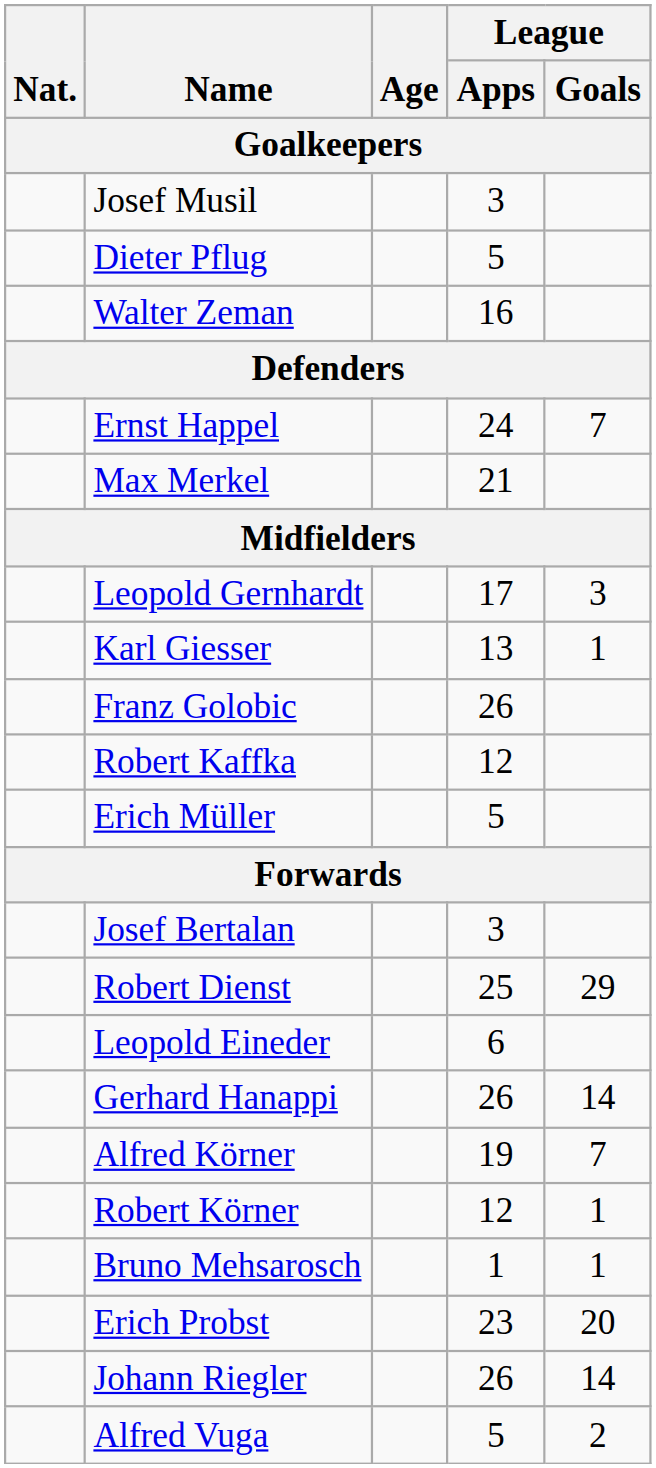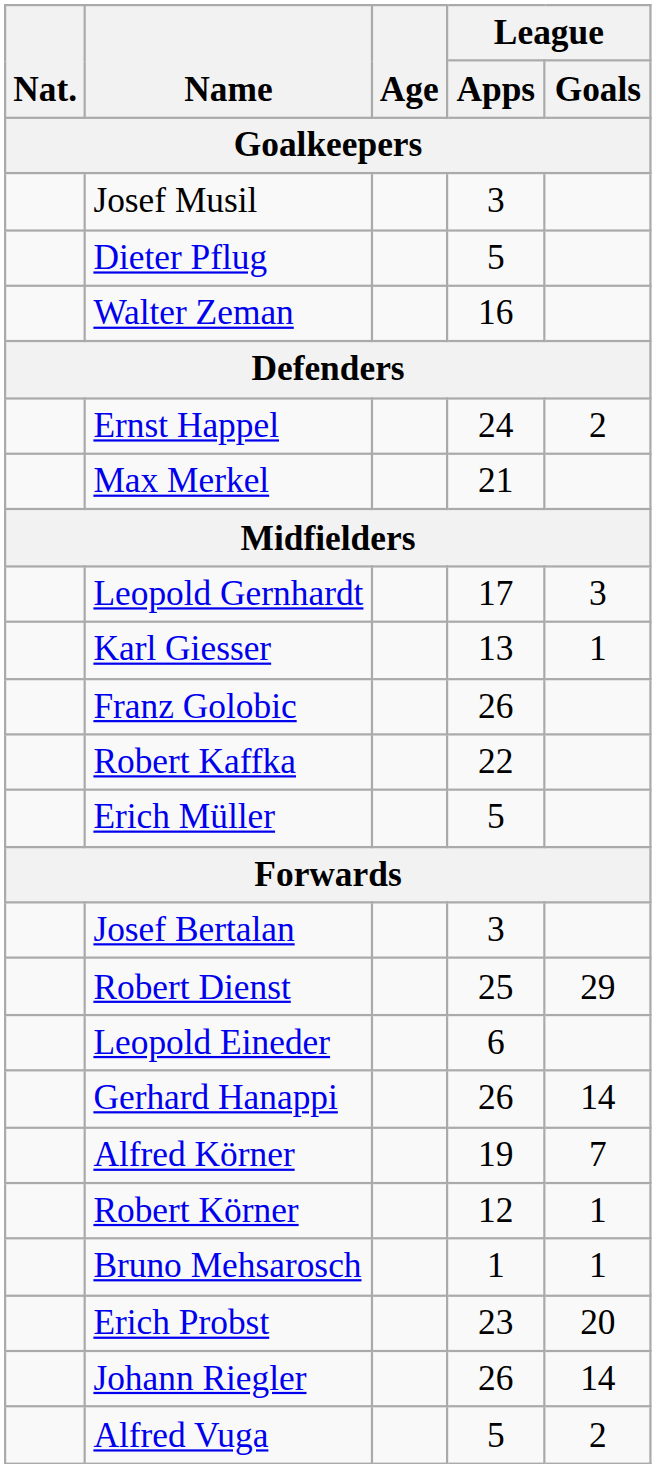 <table class="wikitable" style="text-align:center">
 <tr>
 <th rowspan="2" valign="bottom">Nat.</th>
 <th rowspan="2" valign="bottom">Name</th>
 <th rowspan="2" valign="bottom">Age</th>
 <th colspan="2" width="85">League</th>
 </tr>
 <tr>
 <th>Apps</th>
 <th>Goals</th>
 </tr>
 <tr>
 <th colspan=20>Goalkeepers</th>
 </tr>
 <tr>
 <td></td>
 <td align="left">Josef Musil</td>
 <td></td>
 <td>3</td>
 <td></td>
 </tr>
 <tr>
 <td></td>
 <td align="left"><a href='#'>Dieter Pflug</a></td>
 <td></td>
 <td>5</td>
 <td></td>
 </tr>
 <tr>
 <td></td>
 <td align="left"><a href='#'>Walter Zeman</a></td>
 <td></td>
 <td>16</td>
 <td></td>
 </tr>
 <tr>
 <th colspan=20>Defenders</th>
 </tr>
 <tr>
 <td></td>
 <td align="left"><a href='#'>Ernst Happel</a></td>
 <td></td>
 <td>24</td>
-<td>7</td>
+<td>2</td>
 </tr>
 <tr>
 <td></td>
 <td align="left"><a href='#'>Max Merkel</a></td>
 <td></td>
 <td>21</td>
 <td></td>
 </tr>
 <tr>
 <th colspan=20>Midfielders</th>
 </tr>
 <tr>
 <td></td>
 <td align="left"><a href='#'>Leopold Gernhardt</a></td>
 <td></td>
 <td>17</td>
 <td>3</td>
 </tr>
 <tr>
 <td></td>
 <td align="left"><a href='#'>Karl Giesser</a></td>
 <td></td>
 <td>13</td>
 <td>1</td>
 </tr>
 <tr>
 <td></td>
 <td align="left"><a href='#'>Franz Golobic</a></td>
 <td></td>
 <td>26</td>
 <td></td>
 </tr>
 <tr>
 <td></td>
 <td align="left"><a href='#'>Robert Kaffka</a></td>
 <td></td>
-<td>12</td>
+<td>22</td>
 <td></td>
 </tr>
 <tr>
 <td></td>
 <td align="left"><a href='#'>Erich Müller</a></td>
 <td></td>
 <td>5</td>
 <td></td>
 </tr>
 <tr>
 <th colspan=20>Forwards</th>
 </tr>
 <tr>
 <td></td>
 <td align="left"><a href='#'>Josef Bertalan</a></td>
 <td></td>
 <td>3</td>
 <td></td>
 </tr>
 <tr>
 <td></td>
 <td align="left"><a href='#'>Robert Dienst</a></td>
 <td></td>
 <td>25</td>
 <td>29</td>
 </tr>
 <tr>
 <td></td>
 <td align="left"><a href='#'>Leopold Eineder</a></td>
 <td></td>
 <td>6</td>
 <td></td>
 </tr>
 <tr>
 <td></td>
 <td align="left"><a href='#'>Gerhard Hanappi</a></td>
 <td></td>
 <td>26</td>
 <td>14</td>
 </tr>
 <tr>
 <td></td>
 <td align="left"><a href='#'>Alfred Körner</a></td>
 <td></td>
 <td>19</td>
 <td>7</td>
 </tr>
 <tr>
 <td></td>
 <td align="left"><a href='#'>Robert Körner</a></td>
 <td></td>
 <td>12</td>
 <td>1</td>
 </tr>
 <tr>
 <td></td>
 <td align="left"><a href='#'>Bruno Mehsarosch</a></td>
 <td></td>
 <td>1</td>
 <td>1</td>
 </tr>
 <tr>
 <td></td>
 <td align="left"><a href='#'>Erich Probst</a></td>
 <td></td>
 <td>23</td>
 <td>20</td>
 </tr>
 <tr>
 <td></td>
 <td align="left"><a href='#'>Johann Riegler</a></td>
 <td></td>
 <td>26</td>
 <td>14</td>
 </tr>
 <tr>
 <td></td>
 <td align="left"><a href='#'>Alfred Vuga</a></td>
 <td></td>
 <td>5</td>
 <td>2</td>
 </tr>
 </table>
